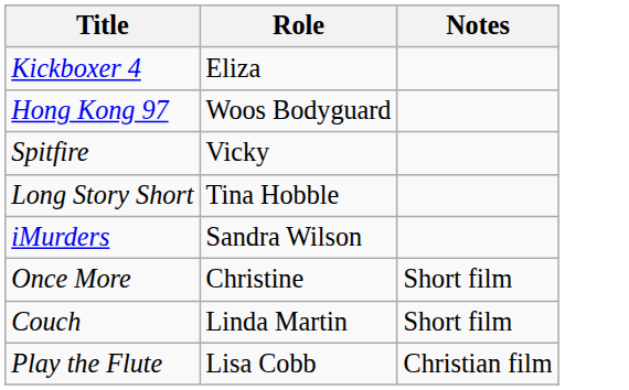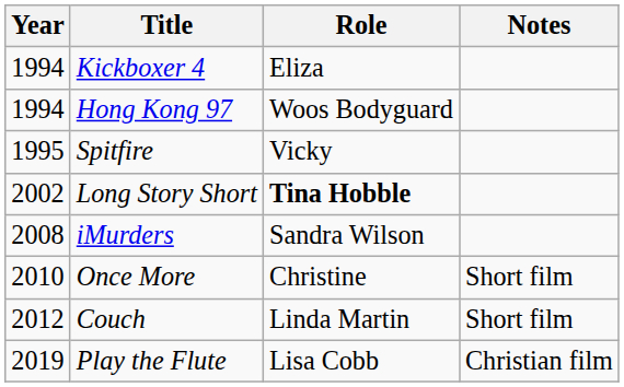 <table class="wikitable sortable">
 <tr>
+<th>Year</th>
 <th>Title</th>
 <th>Role</th>
 <th class="unsortable">Notes</th>
 </tr>
 <tr>
+<td>1994</td>
 <td><em><a href='#'>Kickboxer 4</a></em></td>
 <td>Eliza</td>
 <td></td>
 </tr>
 <tr>
+<td>1994</td>
 <td><em><a href='#'>Hong Kong 97</a></em></td>
 <td>Woos Bodyguard</td>
 <td></td>
 </tr>
 <tr>
+<td>1995</td>
 <td><em>Spitfire</em></td>
 <td>Vicky</td>
 <td></td>
 </tr>
 <tr>
+<td>2002</td>
 <td><em>Long Story Short</em></td>
-<td>Tina Hobble</td>
+<td><strong>Tina Hobble</strong></td>
 <td></td>
 </tr>
 <tr>
+<td>2008</td>
 <td><em><a href='#'>iMurders</a></em></td>
 <td>Sandra Wilson</td>
 <td></td>
 </tr>
 <tr>
+<td>2010</td>
 <td><em>Once More</em></td>
 <td>Christine</td>
 <td>Short film</td>
 </tr>
 <tr>
+<td>2012</td>
 <td><em>Couch</em></td>
 <td>Linda Martin</td>
 <td>Short film</td>
 </tr>
 <tr>
+<td>2019</td>
 <td><em>Play the Flute</td>
 <td>Lisa Cobb</td>
 <td>Christian film</td>
 </tr>
 </table>
